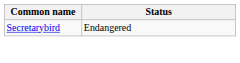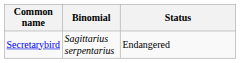 <table width=60% class="wikitable">
 <tr>
 <th width=25%>Common name</th>
+<th width=25%>Binomial</th>
 <th width=50%>Status</th>
 </tr>
 <tr>
 <td><a href='#'>Secretarybird</a></td>
+<td><em>Sagittarius serpentarius</em></td>
 <td>Endangered</td>
 </tr>
 </table>
